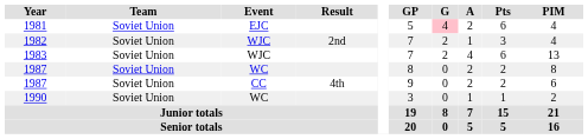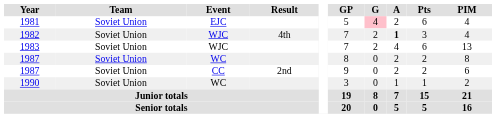 <table border="0" cellpadding="1" cellspacing="0" style="text-align:center; width:50em">
 <tr ALIGN="center" bgcolor="#e0e0e0">
 <th>Year</th>
 <th>Team</th>
 <th>Event</th>
 <th>Result</th>
 <th ALIGN="center" rowspan="99" bgcolor="#ffffff"> </th>
 <th>GP</th>
 <th>G</th>
 <th>A</th>
 <th>Pts</th>
 <th>PIM</th>
 </tr>
 <tr>
 <td><a href='#'>1981</a></td>
 <td><a href='#'>Soviet Union</a></td>
 <td><a href='#'>EJC</a></td>
 <td></td>
 <td>5</td>
 <td style="background: pink;">4</td>
 <td>2</td>
 <td>6</td>
 <td>4</td>
 </tr>
 <tr bgcolor="f0f0f0">
 <td><a href='#'>1982</a></td>
 <td>Soviet Union</td>
 <td><a href='#'>WJC</a></td>
-<td>2nd</td>
+<td>4th</td>
 <td>7</td>
 <td>2</td>
-<td>1</td>
+<td><strong>1</strong></td>
 <td>3</td>
 <td>4</td>
 </tr>
 <tr>
 <td><a href='#'>1983</a></td>
 <td>Soviet Union</td>
 <td>WJC</td>
 <td></td>
 <td>7</td>
 <td>2</td>
 <td>4</td>
 <td>6</td>
 <td>13</td>
 </tr>
 <tr bgcolor="f0f0f0">
 <td><a href='#'>1987</a></td>
 <td><a href='#'>Soviet Union</a></td>
 <td><a href='#'>WC</a></td>
 <td></td>
 <td>8</td>
 <td>0</td>
 <td>2</td>
 <td>2</td>
 <td>8</td>
 </tr>
 <tr>
 <td><a href='#'>1987</a></td>
 <td>Soviet Union</td>
 <td><a href='#'>CC</a></td>
-<td>4th</td>
+<td>2nd</td>
 <td>9</td>
 <td>0</td>
 <td>2</td>
 <td>2</td>
 <td>6</td>
 </tr>
 <tr bgcolor="f0f0f0">
 <td><a href='#'>1990</a></td>
 <td>Soviet Union</td>
 <td>WC</td>
 <td></td>
 <td>3</td>
 <td>0</td>
 <td>1</td>
 <td>1</td>
 <td>2</td>
 </tr>
 <tr bgcolor="#e0e0e0">
 <th colspan=4>Junior totals</th>
 <th>19</th>
 <th>8</th>
 <th>7</th>
 <th>15</th>
 <th>21</th>
 </tr>
 <tr bgcolor="#e0e0e0">
 <th colspan=4>Senior totals</th>
 <th>20</th>
 <th>0</th>
 <th>5</th>
 <th>5</th>
 <th>16</th>
 </tr>
 </table>
